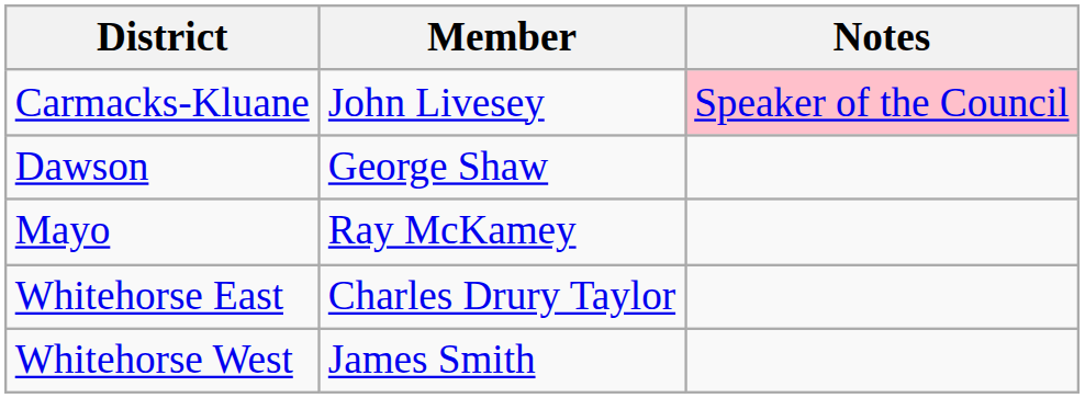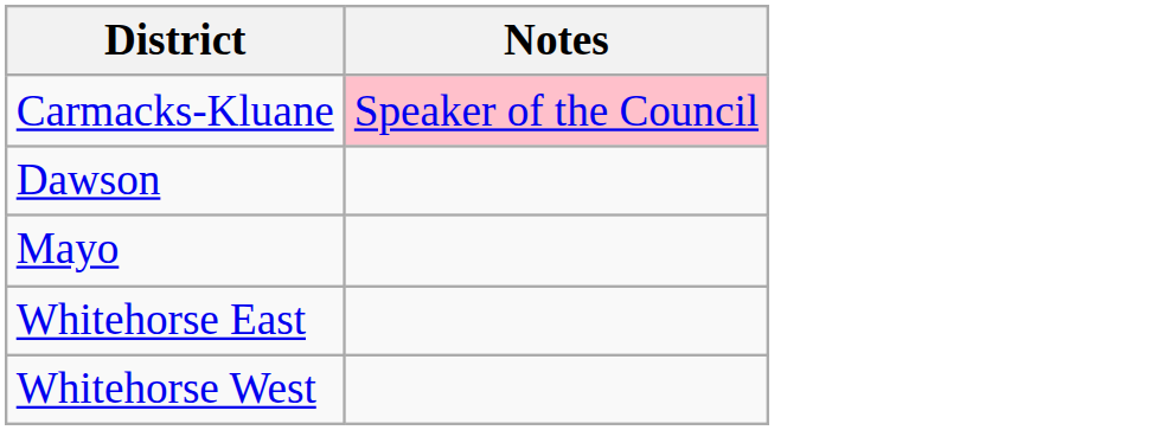 <table class=wikitable>
 <tr>
 <th>District</th>
-<th>Member</th>
 <th>Notes</th>
 </tr>
 <tr>
 <td><a href='#'>Carmacks-Kluane</a></td>
-<td><a href='#'>John Livesey</a></td>
 <td style="background: pink;"><a href='#'>Speaker of the Council</a></td>
 </tr>
 <tr>
 <td><a href='#'>Dawson</a></td>
-<td><a href='#'>George Shaw</a></td>
 <td></td>
 </tr>
 <tr>
 <td><a href='#'>Mayo</a></td>
-<td><a href='#'>Ray McKamey</a></td>
 <td></td>
 </tr>
 <tr>
 <td><a href='#'>Whitehorse East</a></td>
-<td><a href='#'>Charles Drury Taylor</a></td>
 <td></td>
 </tr>
 <tr>
 <td><a href='#'>Whitehorse West</a></td>
-<td><a href='#'>James Smith</a></td>
 <td></td>
 </tr>
 </table>
